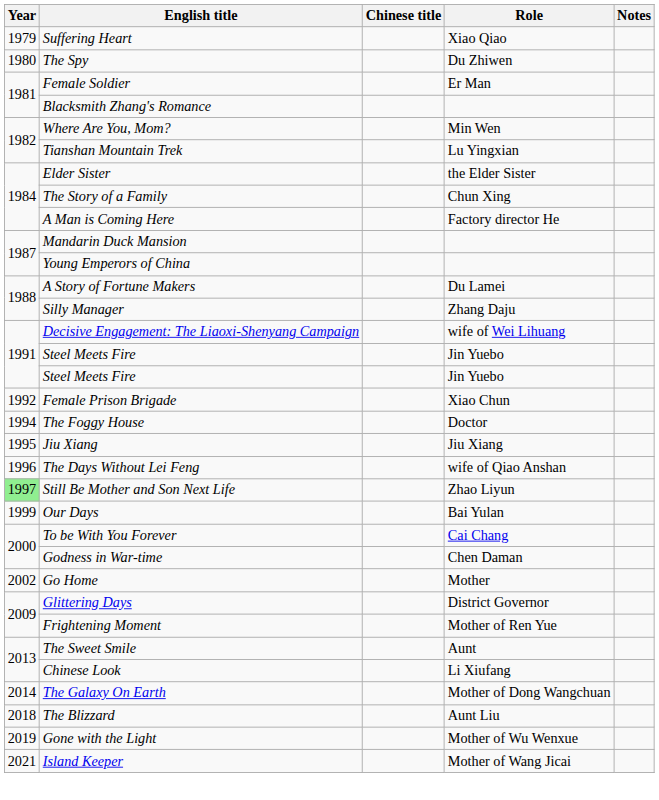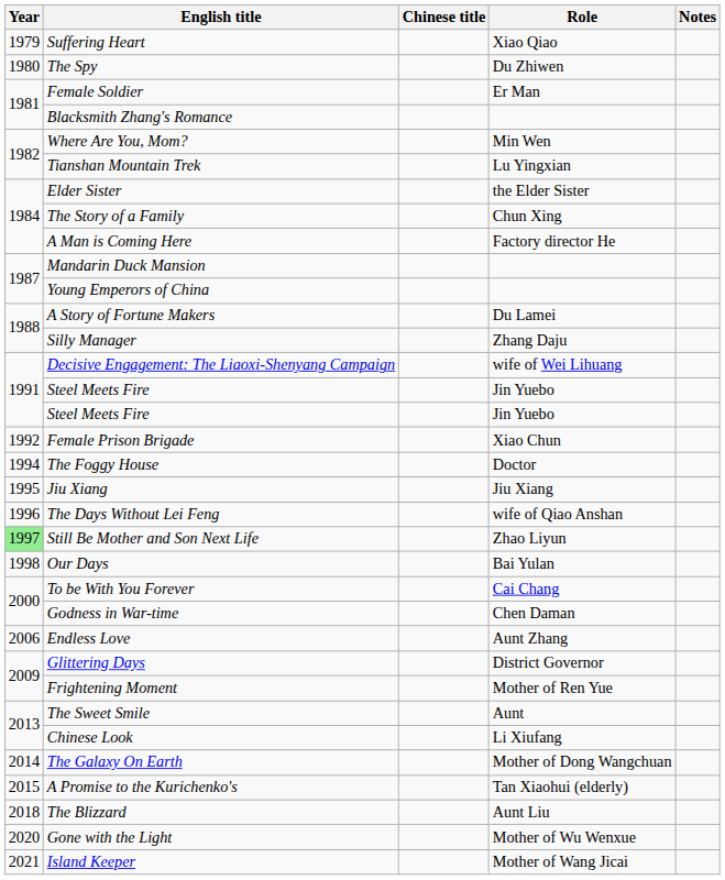 <table class="wikitable">
 <tr>
 <th>Year</th>
 <th>English title</th>
 <th>Chinese title</th>
 <th>Role</th>
 <th>Notes</th>
 </tr>
 <tr>
 <td>1979</td>
 <td><em>Suffering Heart</em></td>
 <td></td>
 <td>Xiao Qiao</td>
 <td></td>
 </tr>
 <tr>
 <td>1980</td>
 <td><em>The Spy</em></td>
 <td></td>
 <td>Du Zhiwen</td>
 <td></td>
 </tr>
 <tr>
 <td rowspan="2">1981</td>
 <td><em>Female Soldier</em></td>
 <td></td>
 <td>Er Man</td>
 <td></td>
 </tr>
 <tr>
 <td><em>Blacksmith Zhang's Romance</em></td>
 <td></td>
 <td></td>
 <td></td>
 </tr>
 <tr>
 <td rowspan="2">1982</td>
 <td><em>Where Are You, Mom?</em></td>
 <td></td>
 <td>Min Wen</td>
 <td></td>
 </tr>
 <tr>
 <td><em>Tianshan Mountain Trek</em></td>
 <td></td>
 <td>Lu Yingxian</td>
 <td></td>
 </tr>
 <tr>
 <td rowspan="3">1984</td>
 <td><em>Elder Sister</em></td>
 <td></td>
 <td>the Elder Sister</td>
 <td></td>
 </tr>
 <tr>
 <td><em>The Story of a Family</em></td>
 <td></td>
 <td>Chun Xing</td>
 <td></td>
 </tr>
 <tr>
 <td><em>A Man is Coming Here</em></td>
 <td></td>
 <td>Factory director He</td>
 <td></td>
 </tr>
 <tr>
 <td rowspan="2">1987</td>
 <td><em>Mandarin Duck Mansion</em></td>
 <td></td>
 <td></td>
 <td></td>
 </tr>
 <tr>
 <td><em>Young Emperors of China</em></td>
 <td></td>
 <td></td>
 <td></td>
 </tr>
 <tr>
 <td rowspan="2">1988</td>
 <td><em>A Story of Fortune Makers</em></td>
 <td></td>
 <td>Du Lamei</td>
 <td></td>
 </tr>
 <tr>
 <td><em>Silly Manager</em></td>
 <td></td>
 <td>Zhang Daju</td>
 <td></td>
 </tr>
 <tr>
 <td rowspan="3">1991</td>
 <td><em><a href='#'>Decisive Engagement: The Liaoxi-Shenyang Campaign</a></em></td>
 <td></td>
 <td>wife of <a href='#'>Wei Lihuang</a></td>
 <td></td>
 </tr>
 <tr>
 <td><em>Steel Meets Fire</em></td>
 <td></td>
 <td>Jin Yuebo</td>
 <td></td>
 </tr>
 <tr>
 <td><em>Steel Meets Fire</em></td>
 <td></td>
 <td>Jin Yuebo</td>
 <td></td>
 </tr>
 <tr>
 <td>1992</td>
 <td><em>Female Prison Brigade</em></td>
 <td></td>
 <td>Xiao Chun</td>
 <td></td>
 </tr>
 <tr>
 <td>1994</td>
 <td><em>The Foggy House</em></td>
 <td></td>
 <td>Doctor</td>
 <td></td>
 </tr>
 <tr>
 <td>1995</td>
 <td><em>Jiu Xiang</em></td>
 <td></td>
 <td>Jiu Xiang</td>
 <td></td>
 </tr>
 <tr>
 <td>1996</td>
 <td><em>The Days Without Lei Feng</em></td>
 <td></td>
 <td>wife of Qiao Anshan</td>
 <td></td>
 </tr>
 <tr>
 <td style="background: lightgreen;">1997</td>
 <td><em>Still Be Mother and Son Next Life</em></td>
 <td></td>
 <td>Zhao Liyun</td>
 <td></td>
 </tr>
 <tr>
-<td>1999</td>
+<td>1998</td>
 <td><em>Our Days</em></td>
 <td></td>
 <td>Bai Yulan</td>
 <td></td>
 </tr>
 <tr>
 <td rowspan="2">2000</td>
 <td><em>To be With You Forever</em></td>
 <td></td>
 <td><a href='#'>Cai Chang</a></td>
 <td></td>
 </tr>
 <tr>
 <td><em>Godness in War-time</em></td>
 <td></td>
 <td>Chen Daman</td>
 <td></td>
 </tr>
 <tr>
-<td>2002</td>
-<td><em>Go Home</em></td>
+<td>2006</td>
+<td><em>Endless Love</em></td>
 <td></td>
-<td>Mother</td>
+<td>Aunt Zhang</td>
 <td></td>
 </tr>
 <tr>
 <td rowspan="2">2009</td>
 <td><em><a href='#'>Glittering Days</a></em></td>
 <td></td>
 <td>District Governor</td>
 <td></td>
 </tr>
 <tr>
 <td><em>Frightening Moment</em></td>
 <td></td>
 <td>Mother of Ren Yue</td>
 <td></td>
 </tr>
 <tr>
 <td rowspan="2">2013</td>
 <td><em>The Sweet Smile</em></td>
 <td></td>
 <td>Aunt</td>
 <td></td>
 </tr>
 <tr>
 <td><em>Chinese Look</em></td>
 <td></td>
 <td>Li Xiufang</td>
 <td></td>
 </tr>
 <tr>
 <td>2014</td>
 <td><em><a href='#'>The Galaxy On Earth</a></em></td>
 <td></td>
 <td>Mother of Dong Wangchuan</td>
 <td></td>
 </tr>
 <tr>
+<td>2015</td>
+<td><em>A Promise to the Kurichenko's</em></td>
+<td></td>
+<td>Tan Xiaohui (elderly)</td>
+<td></td>
+</tr>
+<tr>
 <td>2018</td>
 <td><em>The Blizzard</em></td>
 <td></td>
 <td>Aunt Liu</td>
 <td></td>
 </tr>
 <tr>
-<td>2019</td>
+<td>2020</td>
 <td><em>Gone with the Light</em></td>
 <td></td>
 <td>Mother of Wu Wenxue</td>
 <td></td>
 </tr>
 <tr>
 <td>2021</td>
 <td><em><a href='#'>Island Keeper</a></em></td>
 <td></td>
 <td>Mother of Wang Jicai</td>
 <td></td>
 </tr>
 </table>
